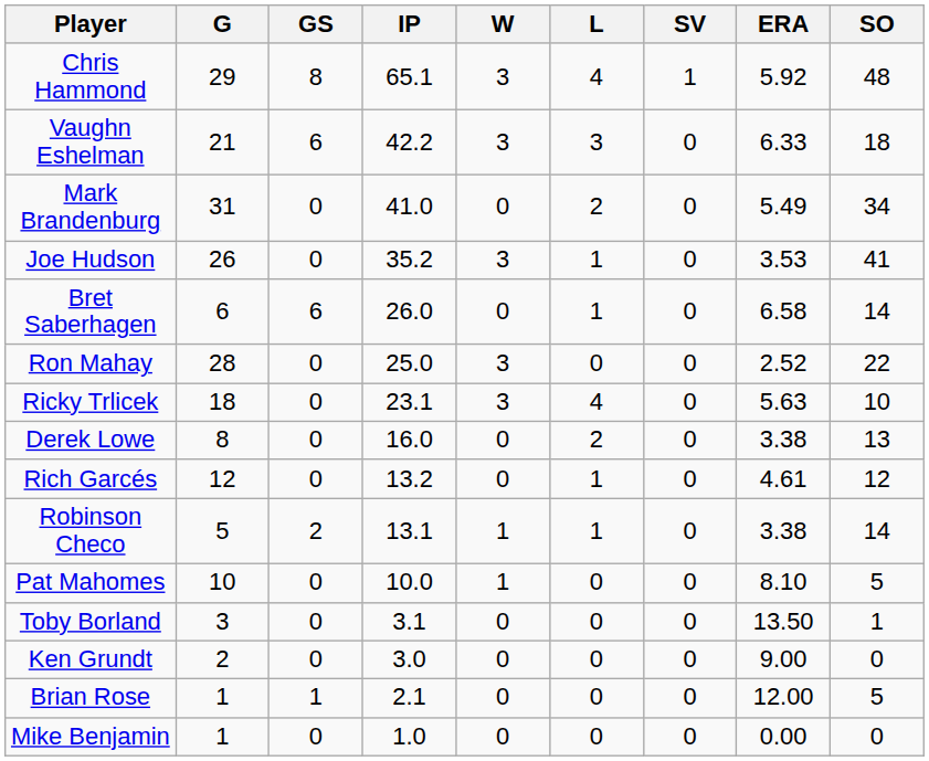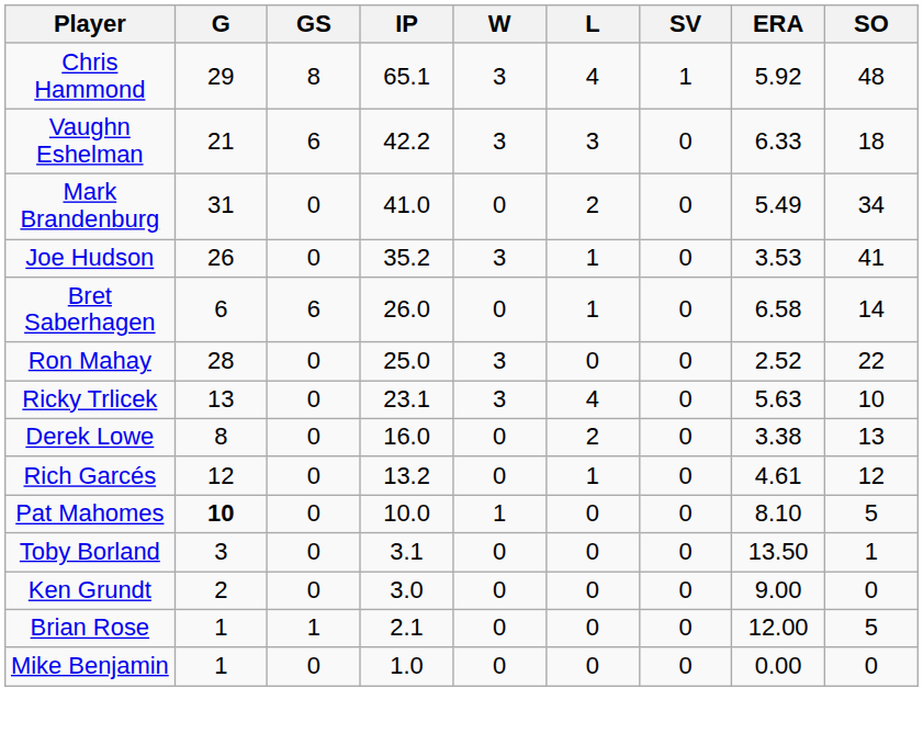 <table class="wikitable sortable">
 <tr>
 <th bgcolor="#DDDDFF" width="16%">Player</th>
 <th bgcolor="#DDDDFF" width="9%">G</th>
 <th bgcolor="#DDDDFF" width="9%">GS</th>
 <th bgcolor="#DDDDFF" width="9%">IP</th>
 <th bgcolor="#DDDDFF" width="9%">W</th>
 <th bgcolor="#DDDDFF" width="9%">L</th>
 <th bgcolor="#DDDDFF" width="9%">SV</th>
 <th bgcolor="#DDDDFF" width="9%">ERA</th>
 <th bgcolor="#DDDDFF" width="9%">SO</th>
 </tr>
 <tr align="center">
 <td><a href='#'>Chris Hammond</a></td>
 <td>29</td>
 <td>8</td>
 <td>65.1</td>
 <td>3</td>
 <td>4</td>
 <td>1</td>
 <td>5.92</td>
 <td>48</td>
 </tr>
 <tr align="center">
 <td><a href='#'>Vaughn Eshelman</a></td>
 <td>21</td>
 <td>6</td>
 <td>42.2</td>
 <td>3</td>
 <td>3</td>
 <td>0</td>
 <td>6.33</td>
 <td>18</td>
 </tr>
 <tr align="center">
 <td><a href='#'>Mark Brandenburg</a></td>
 <td>31</td>
 <td>0</td>
 <td>41.0</td>
 <td>0</td>
 <td>2</td>
 <td>0</td>
 <td>5.49</td>
 <td>34</td>
 </tr>
 <tr align="center">
 <td><a href='#'>Joe Hudson</a></td>
 <td>26</td>
 <td>0</td>
 <td>35.2</td>
 <td>3</td>
 <td>1</td>
 <td>0</td>
 <td>3.53</td>
 <td>41</td>
 </tr>
 <tr align="center">
 <td><a href='#'>Bret Saberhagen</a></td>
 <td>6</td>
 <td>6</td>
 <td>26.0</td>
 <td>0</td>
 <td>1</td>
 <td>0</td>
 <td>6.58</td>
 <td>14</td>
 </tr>
 <tr align="center">
 <td><a href='#'>Ron Mahay</a></td>
 <td>28</td>
 <td>0</td>
 <td>25.0</td>
 <td>3</td>
 <td>0</td>
 <td>0</td>
 <td>2.52</td>
 <td>22</td>
 </tr>
 <tr align="center">
 <td><a href='#'>Ricky Trlicek</a></td>
-<td>18</td>
+<td>13</td>
 <td>0</td>
 <td>23.1</td>
 <td>3</td>
 <td>4</td>
 <td>0</td>
 <td>5.63</td>
 <td>10</td>
 </tr>
 <tr align="center">
 <td><a href='#'>Derek Lowe</a></td>
 <td>8</td>
 <td>0</td>
 <td>16.0</td>
 <td>0</td>
 <td>2</td>
 <td>0</td>
 <td>3.38</td>
 <td>13</td>
 </tr>
 <tr align="center">
 <td><a href='#'>Rich Garcés</a></td>
 <td>12</td>
 <td>0</td>
 <td>13.2</td>
 <td>0</td>
 <td>1</td>
 <td>0</td>
 <td>4.61</td>
 <td>12</td>
 </tr>
 <tr align="center">
-<td><a href='#'>Robinson Checo</a></td>
-<td>5</td>
-<td>2</td>
-<td>13.1</td>
-<td>1</td>
-<td>1</td>
-<td>0</td>
-<td>3.38</td>
-<td>14</td>
-</tr>
-<tr align="center">
 <td><a href='#'>Pat Mahomes</a></td>
-<td>10</td>
+<td><strong>10</strong></td>
 <td>0</td>
 <td>10.0</td>
 <td>1</td>
 <td>0</td>
 <td>0</td>
 <td>8.10</td>
 <td>5</td>
 </tr>
 <tr align="center">
 <td><a href='#'>Toby Borland</a></td>
 <td>3</td>
 <td>0</td>
 <td>3.1</td>
 <td>0</td>
 <td>0</td>
 <td>0</td>
 <td>13.50</td>
 <td>1</td>
 </tr>
 <tr align="center">
 <td><a href='#'>Ken Grundt</a></td>
 <td>2</td>
 <td>0</td>
 <td>3.0</td>
 <td>0</td>
 <td>0</td>
 <td>0</td>
 <td>9.00</td>
 <td>0</td>
 </tr>
 <tr align="center">
 <td><a href='#'>Brian Rose</a></td>
 <td>1</td>
 <td>1</td>
 <td>2.1</td>
 <td>0</td>
 <td>0</td>
 <td>0</td>
 <td>12.00</td>
 <td>5</td>
 </tr>
 <tr align="center">
 <td><a href='#'>Mike Benjamin</a></td>
 <td>1</td>
 <td>0</td>
 <td>1.0</td>
 <td>0</td>
 <td>0</td>
 <td>0</td>
 <td>0.00</td>
 <td>0</td>
 </tr>
 </table>
